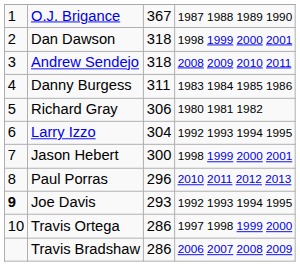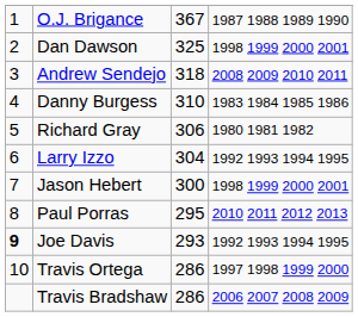 <table class="wikitable">
 <tr>
 </tr>
 <tr>
 <td>1</td>
 <td><a href='#'>O.J. Brigance</a></td>
 <td>367</td>
 <td style="font-size:80%;">1987 1988 1989 1990</td>
 </tr>
 <tr>
 <td>2</td>
 <td>Dan Dawson</td>
-<td>318</td>
+<td>325</td>
 <td style="font-size:80%;">1998 <a href='#'>1999</a> <a href='#'>2000</a> <a href='#'>2001</a></td>
 </tr>
 <tr>
 <td>3</td>
 <td><a href='#'>Andrew Sendejo</a></td>
 <td>318</td>
 <td style="font-size:80%;"><a href='#'>2008</a> <a href='#'>2009</a> <a href='#'>2010</a> <a href='#'>2011</a></td>
 </tr>
 <tr>
 <td>4</td>
 <td>Danny Burgess</td>
-<td>311</td>
+<td>310</td>
 <td style="font-size:80%;">1983 1984 1985 1986</td>
 </tr>
 <tr>
 <td>5</td>
 <td>Richard Gray</td>
 <td>306</td>
 <td style="font-size:80%;">1980 1981 1982</td>
 </tr>
 <tr>
 <td>6</td>
 <td><a href='#'>Larry Izzo</a></td>
 <td>304</td>
 <td style="font-size:80%;">1992 1993 1994 1995</td>
 </tr>
 <tr>
 <td>7</td>
 <td>Jason Hebert</td>
 <td>300</td>
 <td style="font-size:80%;">1998 <a href='#'>1999</a> <a href='#'>2000</a> <a href='#'>2001</a></td>
 </tr>
 <tr>
 <td>8</td>
 <td>Paul Porras</td>
-<td>296</td>
+<td>295</td>
 <td style="font-size:80%;"><a href='#'>2010</a> <a href='#'>2011</a> <a href='#'>2012</a> <a href='#'>2013</a></td>
 </tr>
 <tr>
 <td><strong>9</strong></td>
 <td>Joe Davis</td>
 <td>293</td>
 <td style="font-size:80%;">1992 1993 1994 1995</td>
 </tr>
 <tr>
 <td>10</td>
 <td>Travis Ortega</td>
 <td>286</td>
 <td style="font-size:80%;">1997 1998 <a href='#'>1999</a> <a href='#'>2000</a></td>
 </tr>
 <tr>
 <td></td>
 <td>Travis Bradshaw</td>
 <td>286</td>
 <td style="font-size:80%;"><a href='#'>2006</a> <a href='#'>2007</a> <a href='#'>2008</a> <a href='#'>2009</a></td>
 </tr>
 </table>
